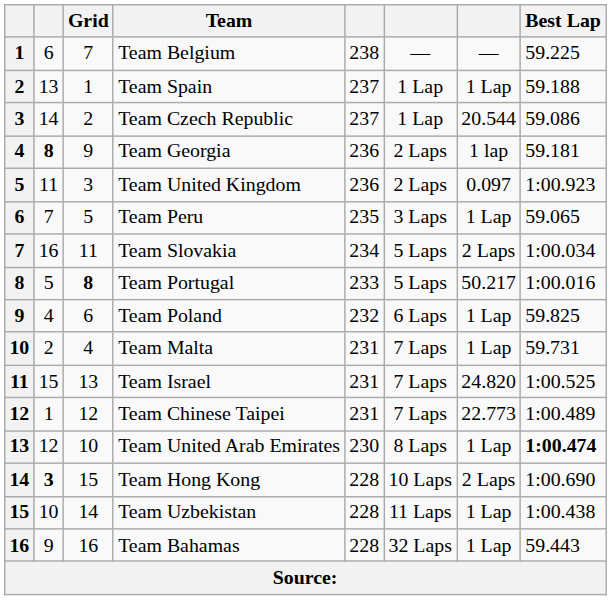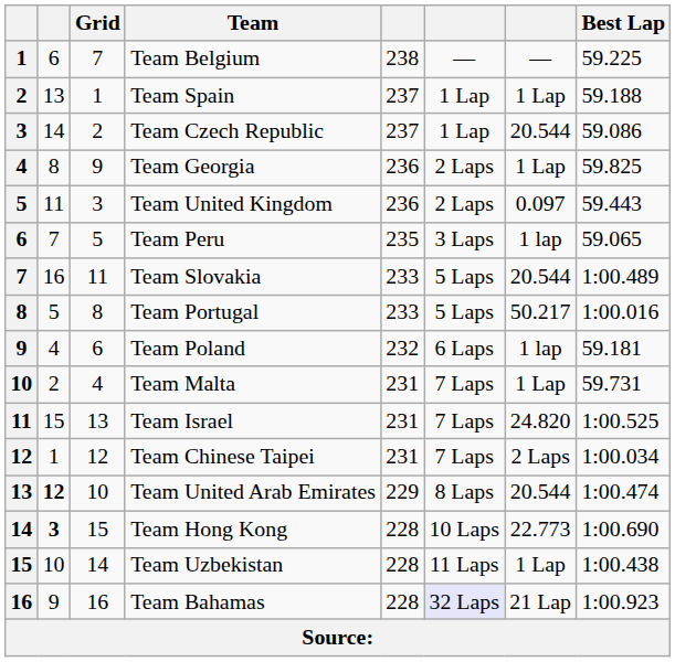 <table class="wikitable" style="font-size:85%;">
 <tr>
 <th scope="col"></th>
 <th scope="col"></th>
 <th scope="col">Grid</th>
 <th scope="col">Team</th>
 <th scope="col"></th>
 <th scope="col"></th>
 <th scope="col"></th>
 <th scope="col">Best Lap</th>
 </tr>
 <tr>
 <th>1</th>
 <td align="middle">6</td>
 <td align="middle">7</td>
 <td> Team Belgium</td>
 <td align="middle">238</td>
 <td align="middle">—</td>
 <td align="middle">—</td>
 <td>59.225</td>
 </tr>
 <tr>
 <th>2</th>
 <td align="middle">13</td>
 <td align="middle">1</td>
 <td> Team Spain</td>
 <td align="middle">237</td>
 <td align="middle">1 Lap</td>
 <td align="middle">1 Lap</td>
 <td>59.188</td>
 </tr>
 <tr>
 <th>3</th>
 <td align="middle">14</td>
 <td align="middle">2</td>
 <td> Team Czech Republic</td>
 <td align="middle">237</td>
 <td align="middle">1 Lap</td>
 <td align="middle">20.544</td>
 <td>59.086</td>
 </tr>
 <tr>
 <th>4</th>
-<td align="middle"><strong>8</strong></td>
+<td align="middle">8</td>
 <td align="middle">9</td>
 <td> Team Georgia</td>
 <td align="middle">236</td>
 <td align="middle">2 Laps</td>
-<td align="middle">1 lap</td>
-<td>59.181</td>
+<td align="middle">1 Lap</td>
+<td>59.825</td>
 </tr>
 <tr>
 <th>5</th>
 <td align="middle">11</td>
 <td align="middle">3</td>
 <td> Team United Kingdom</td>
 <td align="middle">236</td>
 <td align="middle">2 Laps</td>
 <td align="middle">0.097</td>
-<td>1:00.923</td>
+<td>59.443</td>
 </tr>
 <tr>
 <th>6</th>
 <td align="middle">7</td>
 <td align="middle">5</td>
 <td> Team Peru</td>
 <td align="middle">235</td>
 <td align="middle">3 Laps</td>
-<td align="middle">1 Lap</td>
+<td align="middle">1 lap</td>
 <td>59.065</td>
 </tr>
 <tr>
 <th>7</th>
 <td align="middle">16</td>
 <td align="middle">11</td>
 <td> Team Slovakia</td>
-<td align="middle">234</td>
+<td align="middle">233</td>
 <td align="middle">5 Laps</td>
-<td align="middle">2 Laps</td>
-<td>1:00.034</td>
+<td align="middle">20.544</td>
+<td>1:00.489</td>
 </tr>
 <tr>
 <th>8</th>
 <td align="middle">5</td>
-<td align="middle"><strong>8</strong></td>
+<td align="middle">8</td>
 <td> Team Portugal</td>
 <td align="middle">233</td>
 <td align="middle">5 Laps</td>
 <td align="middle">50.217</td>
 <td>1:00.016</td>
 </tr>
 <tr>
 <th>9</th>
 <td align="middle">4</td>
 <td align="middle">6</td>
 <td> Team Poland</td>
 <td align="middle">232</td>
 <td align="middle">6 Laps</td>
-<td align="middle">1 Lap</td>
-<td>59.825</td>
+<td align="middle">1 lap</td>
+<td>59.181</td>
 </tr>
 <tr>
 <th>10</th>
 <td align="middle">2</td>
 <td align="middle">4</td>
 <td> Team Malta</td>
 <td align="middle">231</td>
 <td align="middle">7 Laps</td>
 <td align="middle">1 Lap</td>
 <td>59.731</td>
 </tr>
 <tr>
 <th>11</th>
 <td align="middle">15</td>
 <td align="middle">13</td>
 <td> Team Israel</td>
 <td align="middle">231</td>
 <td align="middle">7 Laps</td>
 <td align="middle">24.820</td>
 <td>1:00.525</td>
 </tr>
 <tr>
 <th>12</th>
 <td align="middle">1</td>
 <td align="middle">12</td>
 <td> Team Chinese Taipei</td>
 <td align="middle">231</td>
 <td align="middle">7 Laps</td>
-<td align="middle">22.773</td>
-<td>1:00.489</td>
+<td align="middle">2 Laps</td>
+<td>1:00.034</td>
 </tr>
 <tr>
 <th>13</th>
-<td align="middle">12</td>
+<td align="middle"><strong>12</strong></td>
 <td align="middle">10</td>
 <td> Team United Arab Emirates</td>
-<td align="middle">230</td>
+<td align="middle">229</td>
 <td align="middle">8 Laps</td>
-<td align="middle">1 Lap</td>
-<td><strong>1:00.474</strong></td>
+<td align="middle">20.544</td>
+<td>1:00.474</td>
 </tr>
 <tr>
 <th>14</th>
 <td align="middle"><strong>3</strong></td>
 <td align="middle">15</td>
 <td> Team Hong Kong</td>
 <td align="middle">228</td>
 <td align="middle">10 Laps</td>
-<td align="middle">2 Laps</td>
+<td align="middle">22.773</td>
 <td>1:00.690</td>
 </tr>
 <tr>
 <th>15</th>
 <td align="middle">10</td>
 <td align="middle">14</td>
 <td> Team Uzbekistan</td>
 <td align="middle">228</td>
 <td align="middle">11 Laps</td>
 <td align="middle">1 Lap</td>
 <td>1:00.438</td>
 </tr>
 <tr>
 <th>16</th>
 <td align="middle">9</td>
 <td align="middle">16</td>
 <td> Team Bahamas</td>
 <td align="middle">228</td>
-<td align="middle">32 Laps</td>
-<td align="middle">1 Lap</td>
-<td>59.443</td>
+<td align="middle" style="background: lavender;">32 Laps</td>
+<td align="middle">21 Lap</td>
+<td>1:00.923</td>
 </tr>
 <tr>
 <th colspan=8>Source:</th>
 </tr>
 </table>
